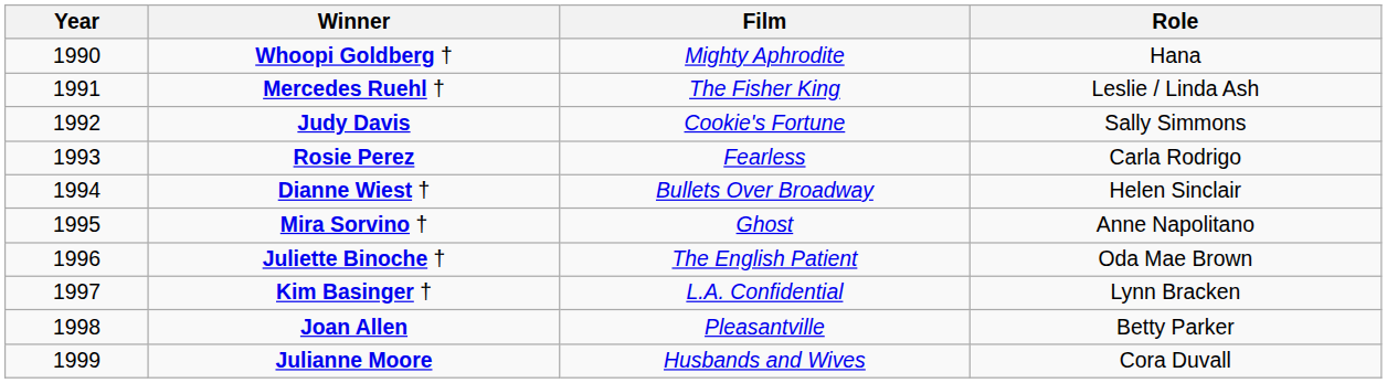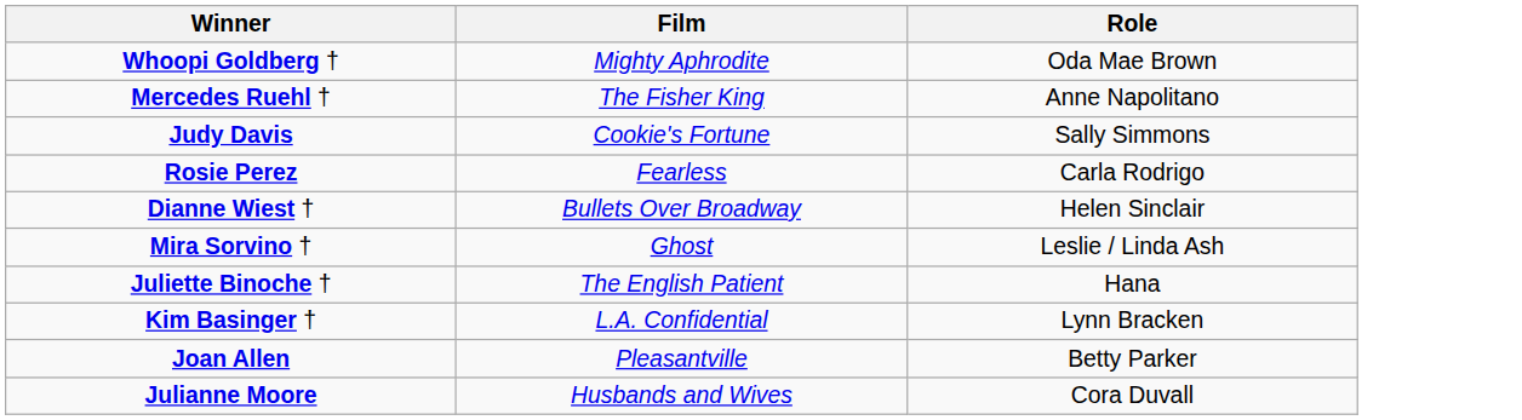 <table class="wikitable" width="auto" cellpadding="5">
 <tr style="text-align:center;">
-<th width="100"><strong>Year</strong></th>
 <th width="300"><strong>Winner</strong></th>
 <th width="300"><strong>Film</strong></th>
 <th width="300"><strong>Role</strong></th>
 </tr>
 <tr style="text-align:center;">
-<td>1990</td>
 <td><strong><a href='#'>Whoopi Goldberg</a></strong>  †</td>
 <td><em><a href='#'>Mighty Aphrodite</a></em></td>
-<td>Hana</td>
+<td>Oda Mae Brown</td>
 </tr>
 <tr style="text-align:center;">
-<td>1991</td>
 <td><strong><a href='#'>Mercedes Ruehl</a></strong>  †</td>
 <td><em><a href='#'>The Fisher King</a></em></td>
-<td>Leslie / Linda Ash</td>
+<td>Anne Napolitano</td>
 </tr>
 <tr style="text-align:center;">
-<td>1992</td>
 <td><strong><a href='#'>Judy Davis</a></strong> </td>
 <td><em><a href='#'>Cookie's Fortune</a></em></td>
 <td>Sally Simmons</td>
 </tr>
 <tr style="text-align:center;">
-<td>1993</td>
 <td><strong><a href='#'>Rosie Perez</a></strong> </td>
 <td><em><a href='#'>Fearless</a></em></td>
 <td>Carla Rodrigo</td>
 </tr>
 <tr style="text-align:center;">
-<td>1994</td>
 <td><strong><a href='#'>Dianne Wiest</a></strong>  †</td>
 <td><em><a href='#'>Bullets Over Broadway</a></em></td>
 <td>Helen Sinclair</td>
 </tr>
 <tr style="text-align:center;">
-<td>1995</td>
 <td><strong><a href='#'>Mira Sorvino</a></strong>  †</td>
 <td><em><a href='#'>Ghost</a></em></td>
-<td>Anne Napolitano</td>
+<td>Leslie / Linda Ash</td>
 </tr>
 <tr style="text-align:center;">
-<td>1996</td>
 <td><strong><a href='#'>Juliette Binoche</a></strong>  †</td>
 <td><em><a href='#'>The English Patient</a></em></td>
-<td>Oda Mae Brown</td>
+<td>Hana</td>
 </tr>
 <tr style="text-align:center;">
-<td>1997</td>
 <td><strong><a href='#'>Kim Basinger</a></strong>  †</td>
 <td><em><a href='#'>L.A. Confidential</a></em></td>
 <td>Lynn Bracken</td>
 </tr>
 <tr style="text-align:center;">
-<td>1998</td>
 <td><strong><a href='#'>Joan Allen</a></strong> </td>
 <td><em><a href='#'>Pleasantville</a></em></td>
 <td>Betty Parker</td>
 </tr>
 <tr style="text-align:center;">
-<td>1999</td>
 <td><strong><a href='#'>Julianne Moore</a></strong> </td>
 <td><em><a href='#'>Husbands and Wives</a></em></td>
 <td>Cora Duvall</td>
 </tr>
 </table>
